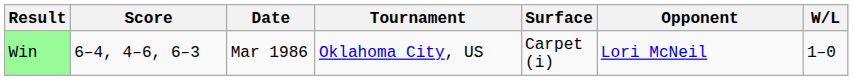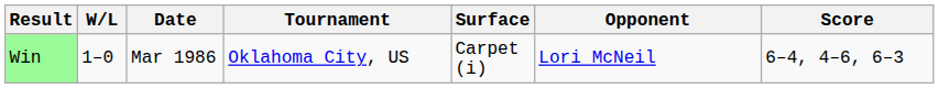 <table class="sortable wikitable">
 <tr>
 <th style="width:40px">Result</th>
-<th style="width:120px" class="unsortable">Score</th>
+<th style="width:30px" class="unsortable">W/L</th>
 <th style="width:65px">Date</th>
 <th style="width:160px">Tournament</th>
 <th style="width:55px">Surface</th>
 <th style="width:160px">Opponent</th>
-<th style="width:30px" class="unsortable">W/L</th>
+<th style="width:120px" class="unsortable">Score</th>
 </tr>
 <tr>
 <td style="background:#98fb98;">Win</td>
-<td>6–4, 4–6, 6–3</td>
+<td>1–0</td>
 <td>Mar 1986</td>
 <td><a href='#'>Oklahoma City</a>, US</td>
 <td>Carpet (i)</td>
 <td> <a href='#'>Lori McNeil</a></td>
-<td>1–0</td>
+<td>6–4, 4–6, 6–3</td>
 </tr>
 </table>
